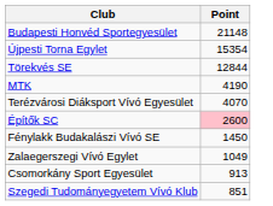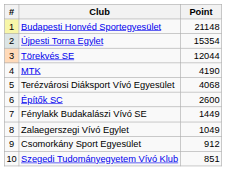 <table class="wikitable" style="text-align:center; font-size:95%;">
 <tr>
+<th>#</th>
 <th>Club</th>
 <th style="width:4em; font-weight:bold;">Point</th>
 </tr>
 <tr align="center">
+<td style="background:#F7F6A8;">1</td>
 <td align="left"><a href='#'>Budapesti Honvéd Sportegyesület</a></td>
 <td align="right">21148</td>
 </tr>
 <tr align="center">
+<td style="background:#DCE5E5;">2</td>
 <td align="left"><a href='#'>Újpesti Torna Egylet</a></td>
 <td align="right">15354</td>
 </tr>
 <tr align="center">
+<td style="background:#FFDAB9;">3</td>
 <td align="left"><a href='#'>Törekvés SE</a></td>
-<td align="right">12844</td>
+<td align="right">12044</td>
 </tr>
 <tr align="center">
+<td>4</td>
 <td align="left"><a href='#'>MTK</a></td>
 <td align="right">4190</td>
 </tr>
 <tr align="center">
+<td>5</td>
 <td align="left">Terézvárosi Diáksport Vívó Egyesület</td>
-<td align="right">4070</td>
+<td align="right">4068</td>
 </tr>
 <tr align="center">
+<td>6</td>
 <td align="left"><a href='#'>Építők SC</a></td>
-<td align="right" style="background: pink;">2600</td>
+<td align="right">2600</td>
 </tr>
 <tr align="center">
+<td>7</td>
 <td align="left">Fénylakk Budakalászi Vívó SE</td>
-<td align="right">1450</td>
+<td align="right">1449</td>
 </tr>
 <tr align="center">
+<td>8</td>
 <td align="left">Zalaegerszegi Vívó Egylet</td>
 <td align="right">1049</td>
 </tr>
 <tr align="center">
+<td>9</td>
 <td align="left">Csomorkány Sport Egyesület</td>
-<td align="right">913</td>
+<td align="right">912</td>
 </tr>
 <tr align="center">
+<td>10</td>
 <td align="left"><a href='#'>Szegedi Tudományegyetem Vívó Klub</a></td>
 <td align="right">851</td>
 </tr>
 </table>
